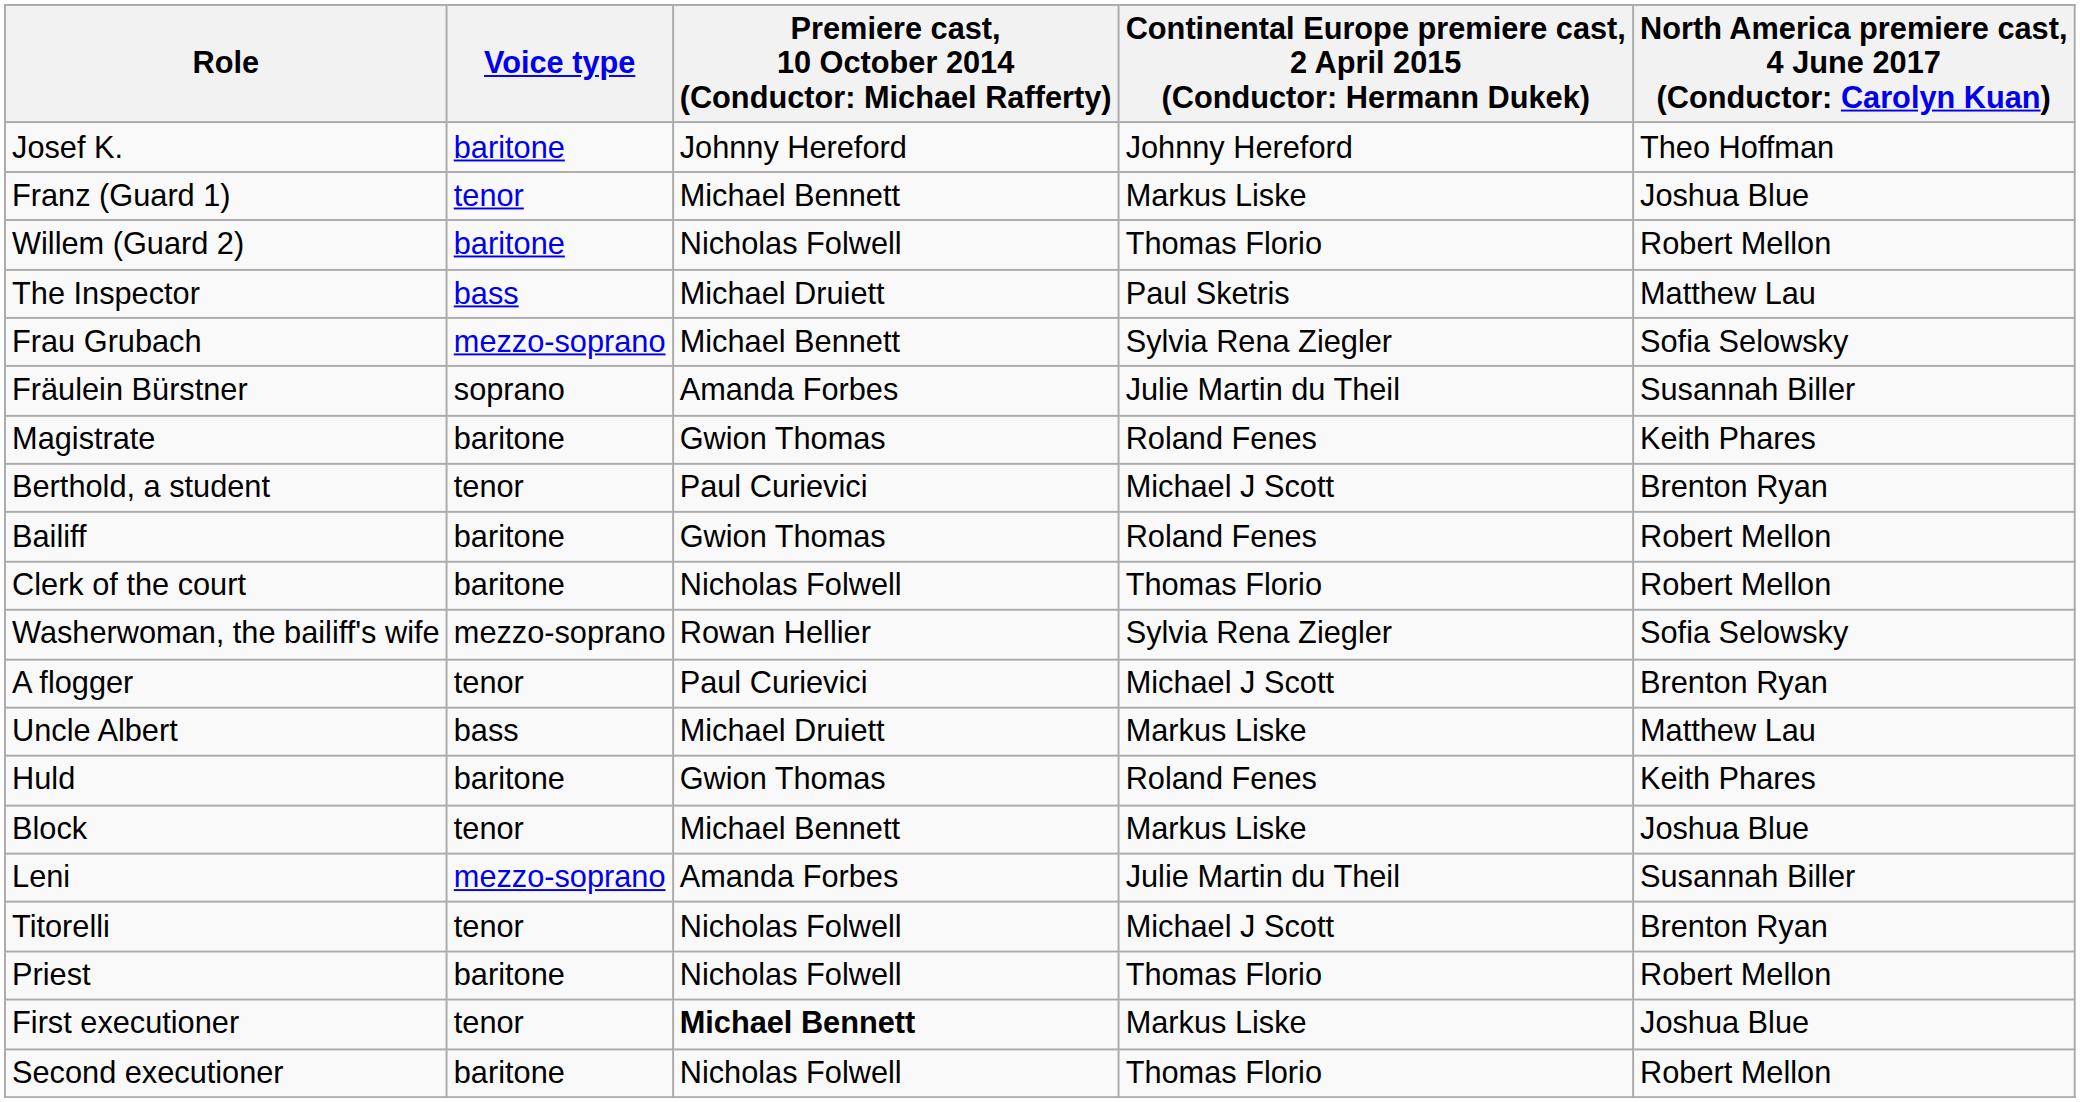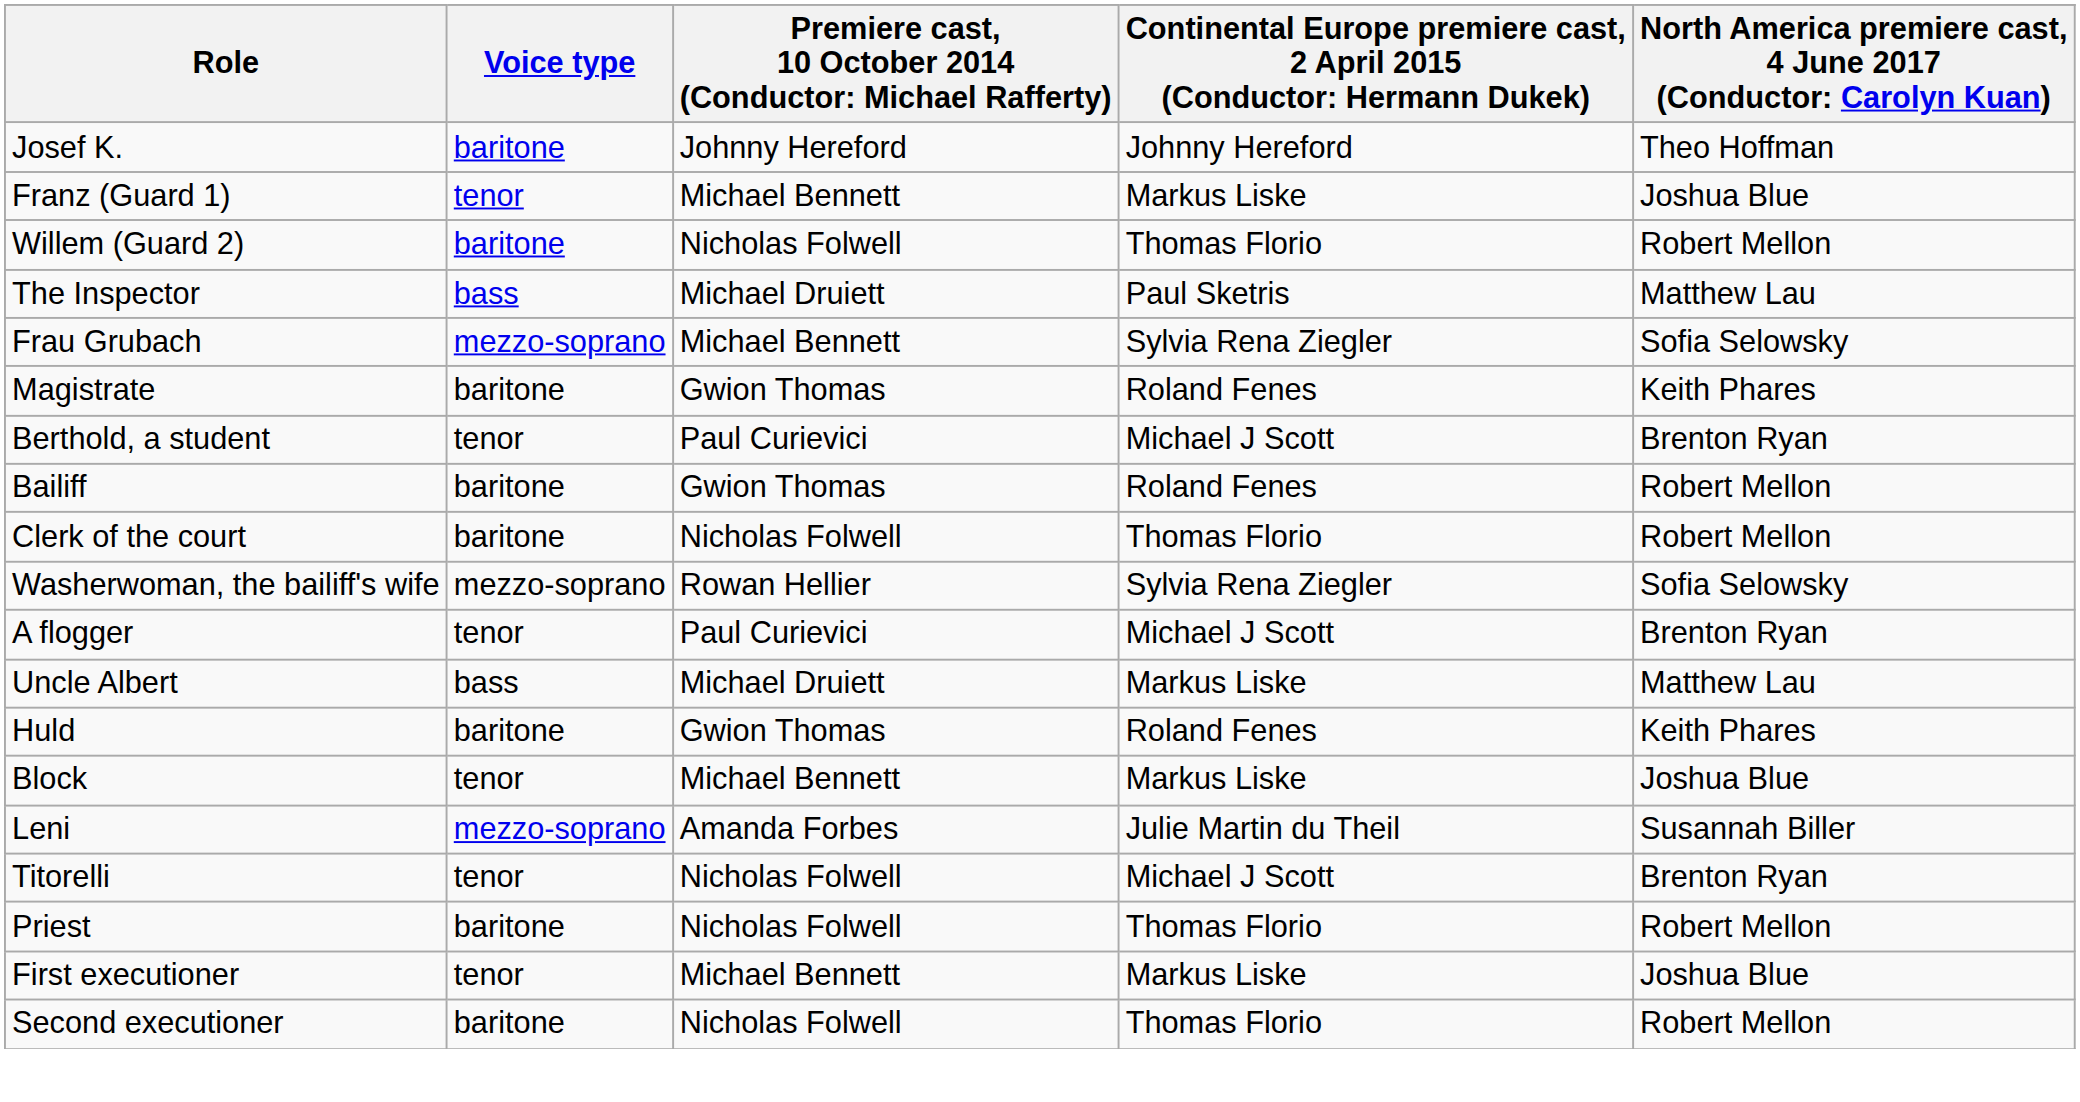 <table class="wikitable">
 <tr>
 <th>Role</th>
 <th><a href='#'>Voice type</a></th>
 <th>Premiere cast,<br>10 October 2014<br>(Conductor: Michael Rafferty)</th>
 <th>Continental Europe premiere cast,<br>2 April 2015<br>(Conductor: Hermann Dukek)</th>
 <th>North America premiere cast,<br>4 June 2017<br>(Conductor: <a href='#'>Carolyn Kuan</a>)</th>
 </tr>
 <tr>
 <td>Josef K.</td>
 <td><a href='#'>baritone</a></td>
 <td>Johnny Hereford</td>
 <td>Johnny Hereford</td>
 <td>Theo Hoffman</td>
 </tr>
 <tr>
 <td>Franz (Guard 1)</td>
 <td><a href='#'>tenor</a></td>
 <td>Michael Bennett</td>
 <td>Markus Liske</td>
 <td>Joshua Blue</td>
 </tr>
 <tr>
 <td>Willem (Guard 2)</td>
 <td><a href='#'>baritone</a></td>
 <td>Nicholas Folwell</td>
 <td>Thomas Florio</td>
 <td>Robert Mellon</td>
 </tr>
 <tr>
 <td>The Inspector</td>
 <td><a href='#'>bass</a></td>
 <td>Michael Druiett</td>
 <td>Paul Sketris</td>
 <td>Matthew Lau</td>
 </tr>
 <tr>
 <td>Frau Grubach</td>
 <td><a href='#'>mezzo-soprano</a></td>
 <td>Michael Bennett</td>
 <td>Sylvia Rena Ziegler</td>
 <td>Sofia Selowsky</td>
-</tr>
-<tr>
-<td>Fräulein Bürstner</td>
-<td>soprano</td>
-<td>Amanda Forbes</td>
-<td>Julie Martin du Theil</td>
-<td>Susannah Biller</td>
 </tr>
 <tr>
 <td>Magistrate</td>
 <td>baritone</td>
 <td>Gwion Thomas</td>
 <td>Roland Fenes</td>
 <td>Keith Phares</td>
 </tr>
 <tr>
 <td>Berthold, a student</td>
 <td>tenor</td>
 <td>Paul Curievici</td>
 <td>Michael J Scott</td>
 <td>Brenton Ryan</td>
 </tr>
 <tr>
 <td>Bailiff</td>
 <td>baritone</td>
 <td>Gwion Thomas</td>
 <td>Roland Fenes</td>
 <td>Robert Mellon</td>
 </tr>
 <tr>
 <td>Clerk of the court</td>
 <td>baritone</td>
 <td>Nicholas Folwell</td>
 <td>Thomas Florio</td>
 <td>Robert Mellon</td>
 </tr>
 <tr>
 <td>Washerwoman, the bailiff's wife</td>
 <td>mezzo-soprano</td>
 <td>Rowan Hellier</td>
 <td>Sylvia Rena Ziegler</td>
 <td>Sofia Selowsky</td>
 </tr>
 <tr>
 <td>A flogger</td>
 <td>tenor</td>
 <td>Paul Curievici</td>
 <td>Michael J Scott</td>
 <td>Brenton Ryan</td>
 </tr>
 <tr>
 <td>Uncle Albert</td>
 <td>bass</td>
 <td>Michael Druiett</td>
 <td>Markus Liske</td>
 <td>Matthew Lau</td>
 </tr>
 <tr>
 <td>Huld</td>
 <td>baritone</td>
 <td>Gwion Thomas</td>
 <td>Roland Fenes</td>
 <td>Keith Phares</td>
 </tr>
 <tr>
 <td>Block</td>
 <td>tenor</td>
 <td>Michael Bennett</td>
 <td>Markus Liske</td>
 <td>Joshua Blue</td>
 </tr>
 <tr>
 <td>Leni</td>
 <td><a href='#'>mezzo-soprano</a></td>
 <td>Amanda Forbes</td>
 <td>Julie Martin du Theil</td>
 <td>Susannah Biller</td>
 </tr>
 <tr>
 <td>Titorelli</td>
 <td>tenor</td>
 <td>Nicholas Folwell</td>
 <td>Michael J Scott</td>
 <td>Brenton Ryan</td>
 </tr>
 <tr>
 <td>Priest</td>
 <td>baritone</td>
 <td>Nicholas Folwell</td>
 <td>Thomas Florio</td>
 <td>Robert Mellon</td>
 </tr>
 <tr>
 <td>First executioner</td>
 <td>tenor</td>
-<td><strong>Michael Bennett</strong></td>
+<td>Michael Bennett</td>
 <td>Markus Liske</td>
 <td>Joshua Blue</td>
 </tr>
 <tr>
 <td>Second executioner</td>
 <td>baritone</td>
 <td>Nicholas Folwell</td>
 <td>Thomas Florio</td>
 <td>Robert Mellon</td>
 </tr>
 <tr>
 </tr>
 </table>
